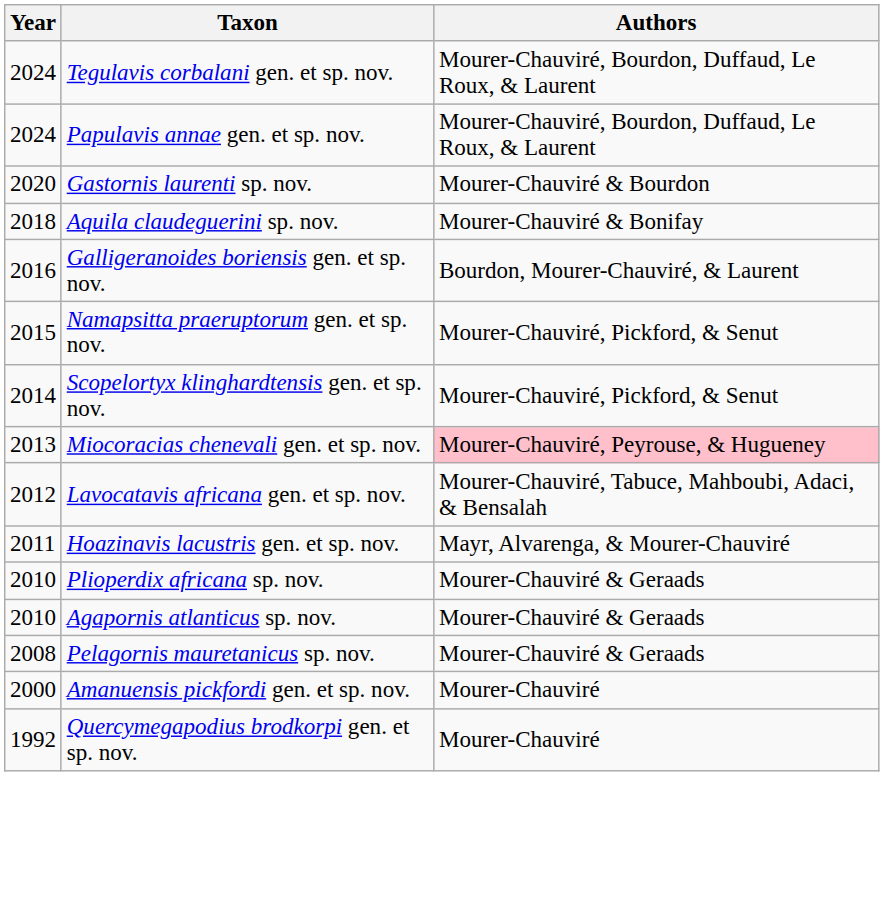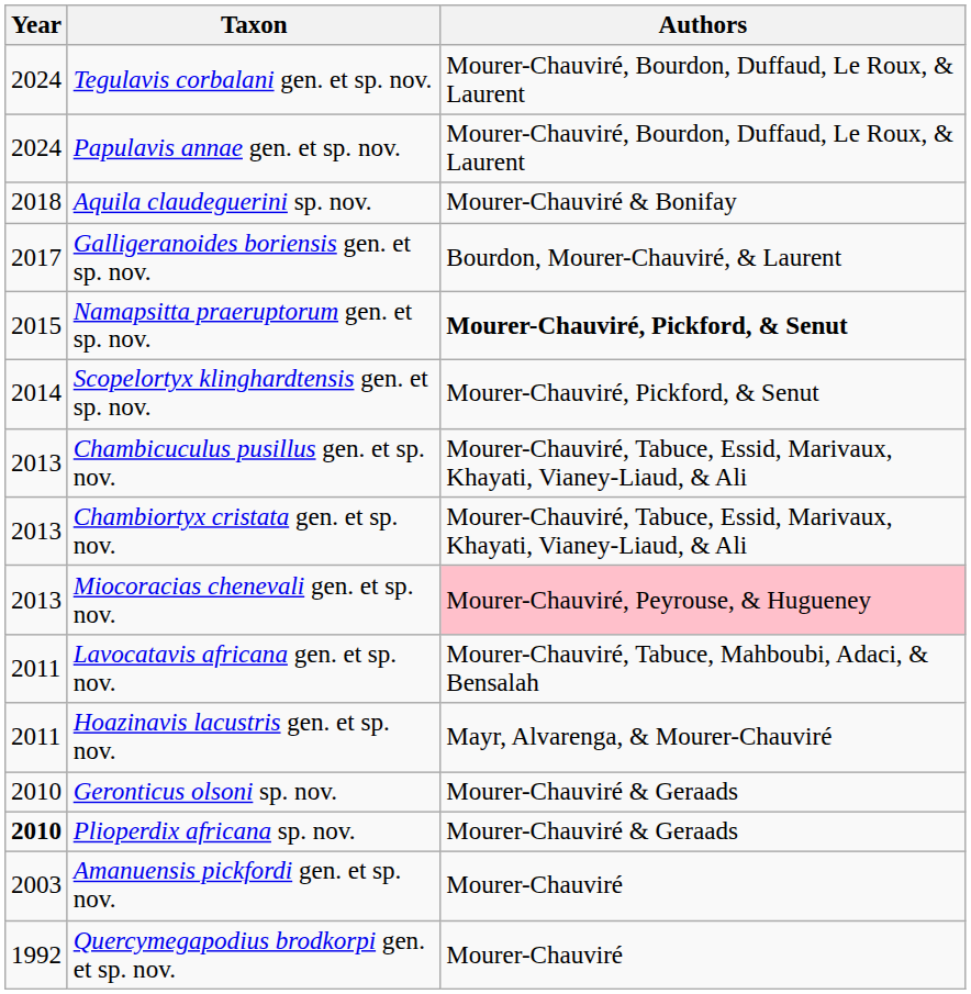 <table class="wikitable sortable">
 <tr>
 <th>Year</th>
 <th>Taxon</th>
 <th>Authors</th>
 </tr>
 <tr>
 <td>2024</td>
 <td><em><a href='#'>Tegulavis corbalani</a></em> gen. et sp. nov.</td>
 <td>Mourer-Chauviré, Bourdon, Duffaud, Le Roux, & Laurent</td>
 </tr>
 <tr>
 <td>2024</td>
 <td><em><a href='#'>Papulavis annae</a></em> gen. et sp. nov.</td>
 <td>Mourer-Chauviré, Bourdon, Duffaud, Le Roux, & Laurent</td>
 </tr>
 <tr>
-<td>2020</td>
-<td><em><a href='#'>Gastornis laurenti</a></em> sp. nov.</td>
-<td>Mourer-Chauviré & Bourdon</td>
-</tr>
-<tr>
 <td>2018</td>
 <td><em><a href='#'>Aquila claudeguerini</a></em> sp. nov.</td>
 <td>Mourer-Chauviré & Bonifay</td>
 </tr>
 <tr>
-<td>2016</td>
+<td>2017</td>
 <td><em><a href='#'>Galligeranoides boriensis</a></em> gen. et sp. nov.</td>
 <td>Bourdon, Mourer-Chauviré, & Laurent</td>
 </tr>
 <tr>
 <td>2015</td>
 <td><em><a href='#'>Namapsitta praeruptorum</a></em> gen. et sp. nov.</td>
-<td>Mourer-Chauviré, Pickford, & Senut</td>
+<td><strong>Mourer-Chauviré, Pickford, & Senut</strong></td>
 </tr>
 <tr>
 <td>2014</td>
 <td><em><a href='#'>Scopelortyx klinghardtensis</a></em> gen. et sp. nov.</td>
 <td>Mourer-Chauviré, Pickford, & Senut</td>
 </tr>
 <tr>
 <td>2013</td>
+<td><em><a href='#'>Chambicuculus pusillus</a></em> gen. et sp. nov.</td>
+<td>Mourer-Chauviré, Tabuce, Essid, Marivaux, Khayati, Vianey-Liaud, & Ali</td>
+</tr>
+<tr>
+<td>2013</td>
+<td><em><a href='#'>Chambiortyx cristata</a></em> gen. et sp. nov.</td>
+<td>Mourer-Chauviré, Tabuce, Essid, Marivaux, Khayati, Vianey-Liaud, & Ali</td>
+</tr>
+<tr>
+<td>2013</td>
 <td><em><a href='#'>Miocoracias chenevali</a></em> gen. et sp. nov.</td>
 <td style="background: pink;">Mourer-Chauviré, Peyrouse, & Hugueney</td>
 </tr>
 <tr>
-<td>2012</td>
+<td>2011</td>
 <td><em><a href='#'>Lavocatavis africana</a></em> gen. et sp. nov.</td>
 <td>Mourer-Chauviré, Tabuce, Mahboubi, Adaci, & Bensalah</td>
 </tr>
 <tr>
 <td>2011</td>
 <td><em><a href='#'>Hoazinavis lacustris</a></em> gen. et sp. nov.</td>
 <td>Mayr, Alvarenga, & Mourer-Chauviré</td>
 </tr>
 <tr>
 <td>2010</td>
+<td><em><a href='#'>Geronticus olsoni</a></em> sp. nov.</td>
+<td>Mourer-Chauviré & Geraads</td>
+</tr>
+<tr>
+<td><strong>2010</strong></td>
 <td><em><a href='#'>Plioperdix africana</a></em> sp. nov.</td>
 <td>Mourer-Chauviré & Geraads</td>
 </tr>
 <tr>
-<td>2010</td>
-<td><em><a href='#'>Agapornis atlanticus</a></em> sp. nov.</td>
-<td>Mourer-Chauviré & Geraads</td>
-</tr>
-<tr>
-<td>2008</td>
-<td><em><a href='#'>Pelagornis mauretanicus</a></em> sp. nov.</td>
-<td>Mourer-Chauviré & Geraads</td>
-</tr>
-<tr>
-<td>2000</td>
+<td>2003</td>
 <td><em><a href='#'>Amanuensis pickfordi</a></em> gen. et sp. nov.</td>
 <td>Mourer-Chauviré</td>
 </tr>
 <tr>
 <td>1992</td>
 <td><em><a href='#'>Quercymegapodius brodkorpi</a></em> gen. et sp. nov.</td>
 <td>Mourer-Chauviré</td>
 </tr>
 </table>
